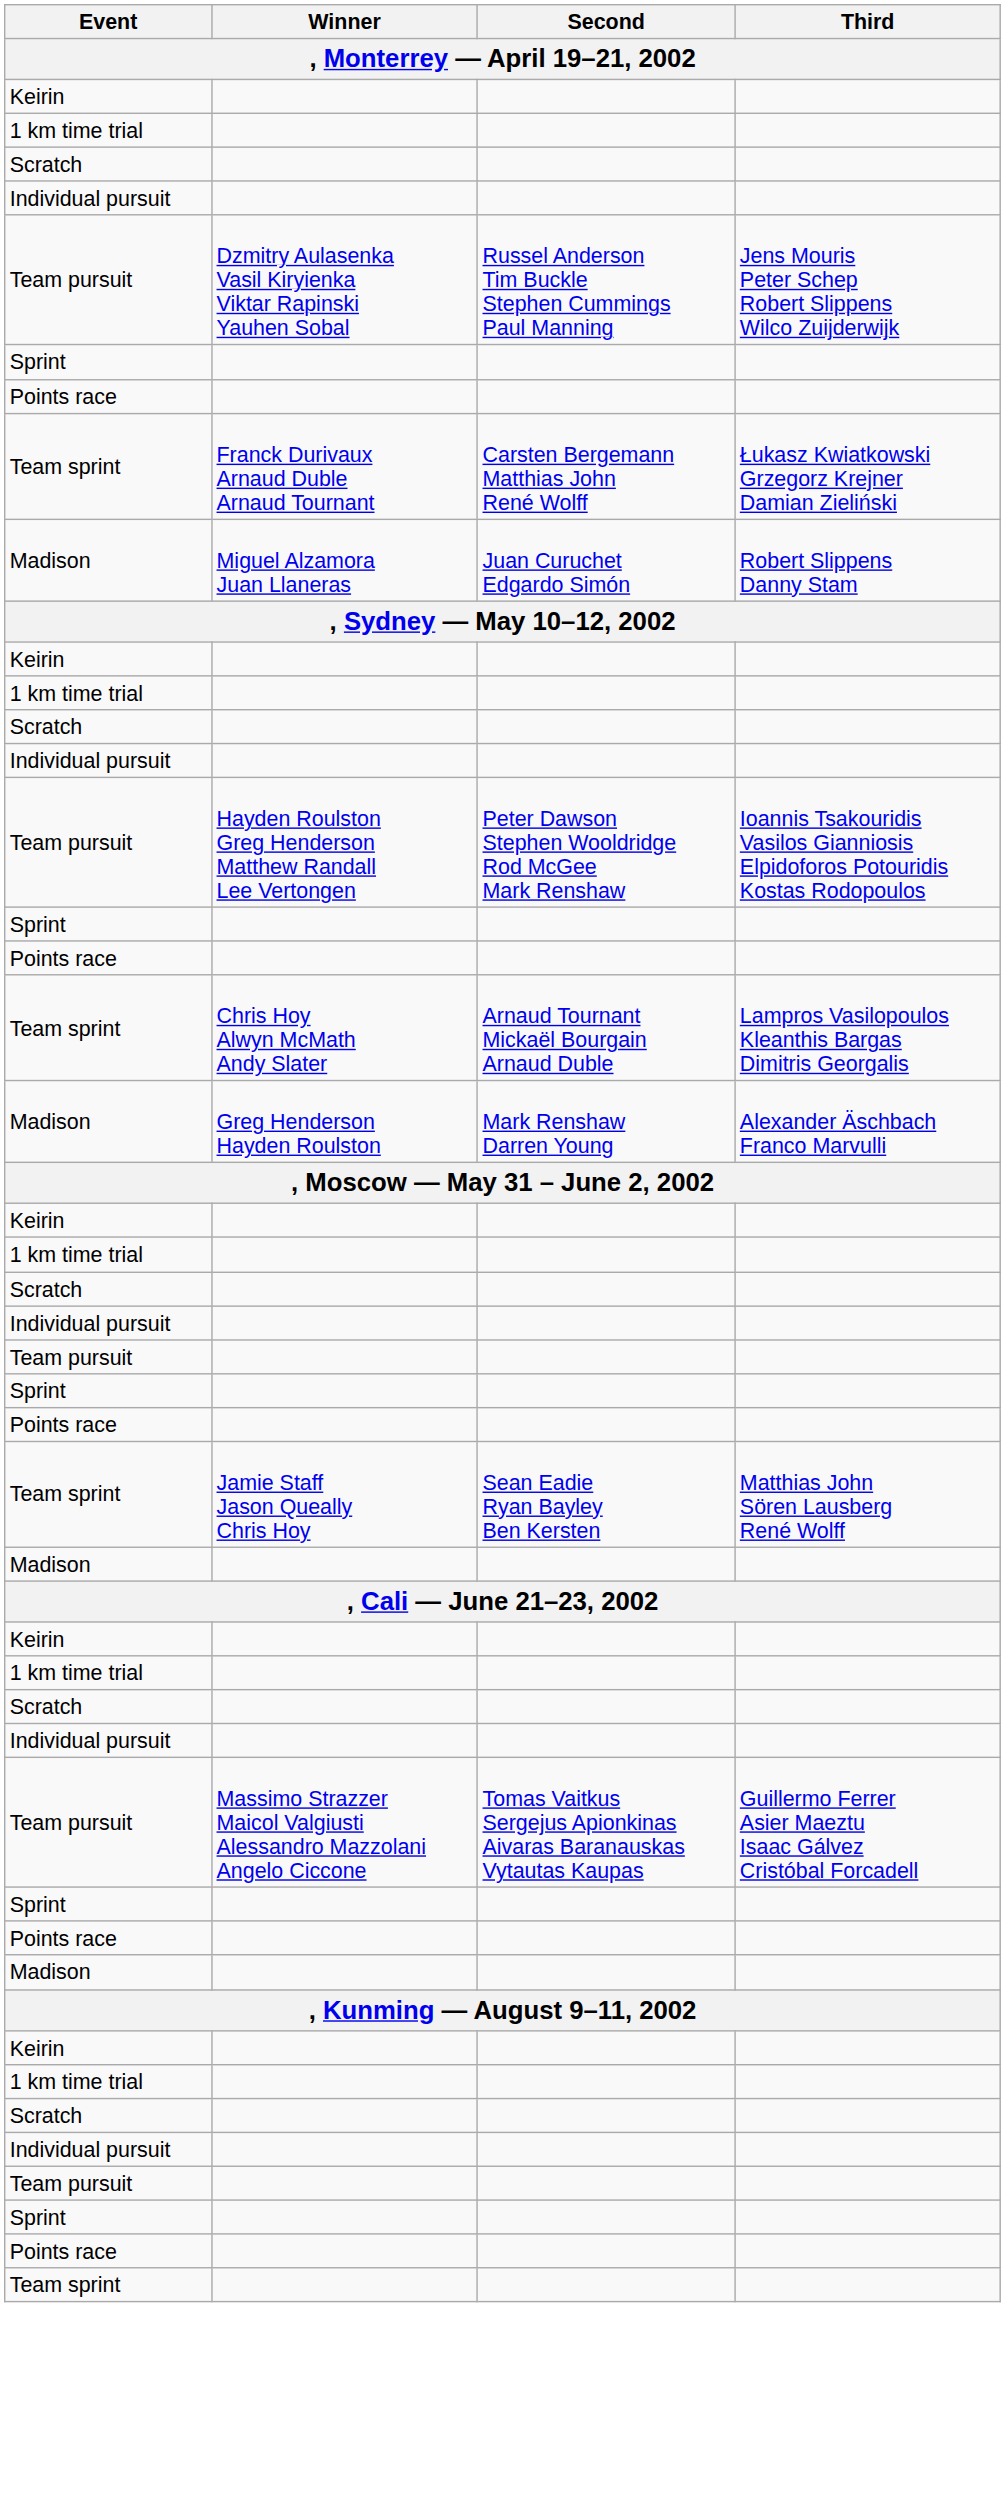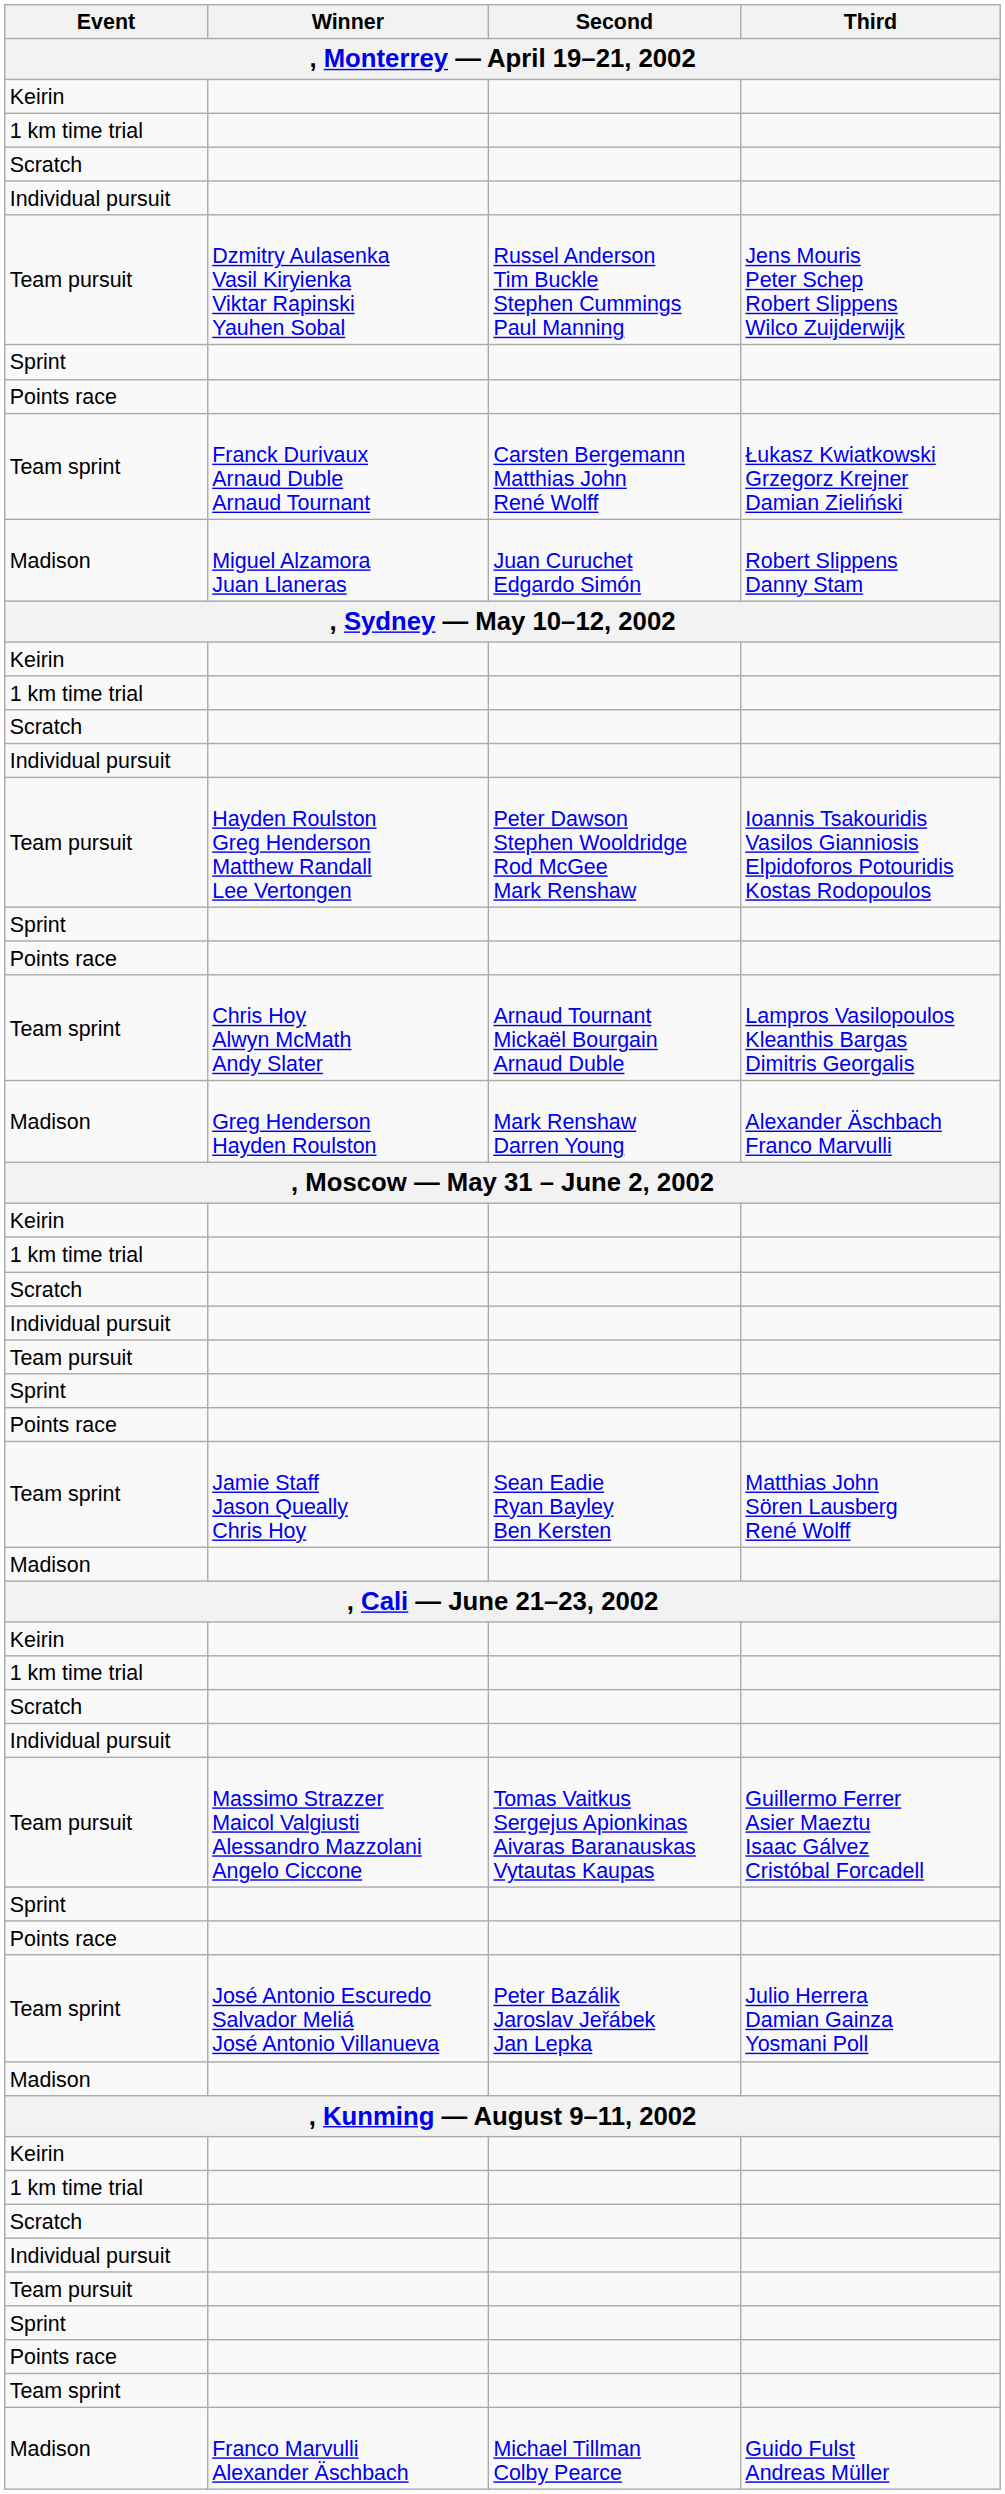 <table class=wikitable style="font-size:95%" width="80%">
 <tr>
 <th>Event</th>
 <th>Winner</th>
 <th>Second</th>
 <th>Third</th>
 </tr>
 <tr>
 <th colspan=4><big>, <a href='#'>Monterrey</a> — April 19–21, 2002</big></th>
 </tr>
 <tr>
 <td>Keirin</td>
 <td></td>
 <td></td>
 <td></td>
 </tr>
 <tr>
 <td>1 km time trial</td>
 <td></td>
 <td></td>
 <td></td>
 </tr>
 <tr>
 <td>Scratch</td>
 <td></td>
 <td></td>
 <td></td>
 </tr>
 <tr>
 <td>Individual pursuit</td>
 <td></td>
 <td></td>
 <td></td>
 </tr>
 <tr>
 <td>Team pursuit</td>
 <td><br> <a href='#'>Dzmitry Aulasenka</a><br> <a href='#'>Vasil Kiryienka</a><br> <a href='#'>Viktar Rapinski</a><br> <a href='#'>Yauhen Sobal</a></td>
 <td><br> <a href='#'>Russel Anderson</a><br> <a href='#'>Tim Buckle</a><br> <a href='#'>Stephen Cummings</a><br> <a href='#'>Paul Manning</a></td>
 <td><br> <a href='#'>Jens Mouris</a><br> <a href='#'>Peter Schep</a><br> <a href='#'>Robert Slippens</a><br> <a href='#'>Wilco Zuijderwijk</a></td>
 </tr>
 <tr>
 <td>Sprint</td>
 <td></td>
 <td></td>
 <td></td>
 </tr>
 <tr>
 <td>Points race</td>
 <td></td>
 <td></td>
 <td></td>
 </tr>
 <tr>
 <td>Team sprint</td>
 <td><br> <a href='#'>Franck Durivaux</a><br> <a href='#'>Arnaud Duble</a><br> <a href='#'>Arnaud Tournant</a></td>
 <td><br> <a href='#'>Carsten Bergemann</a><br> <a href='#'>Matthias John</a><br> <a href='#'>René Wolff</a></td>
 <td><br> <a href='#'>Łukasz Kwiatkowski</a><br> <a href='#'>Grzegorz Krejner</a><br> <a href='#'>Damian Zieliński</a></td>
 </tr>
 <tr>
 <td>Madison</td>
 <td><br> <a href='#'>Miguel Alzamora</a> <br><a href='#'>Juan Llaneras</a></td>
 <td><br> <a href='#'>Juan Curuchet</a> <br><a href='#'>Edgardo Simón</a></td>
 <td><br> <a href='#'>Robert Slippens</a> <br><a href='#'>Danny Stam</a></td>
 </tr>
 <tr>
 <th colspan=4><big>, <a href='#'>Sydney</a> — May 10–12, 2002</big></th>
 </tr>
 <tr>
 <td>Keirin</td>
 <td></td>
 <td></td>
 <td></td>
 </tr>
 <tr>
 <td>1 km time trial</td>
 <td></td>
 <td></td>
 <td></td>
 </tr>
 <tr>
 <td>Scratch</td>
 <td></td>
 <td></td>
 <td></td>
 </tr>
 <tr>
 <td>Individual pursuit</td>
 <td></td>
 <td></td>
 <td></td>
 </tr>
 <tr>
 <td>Team pursuit</td>
 <td><br> <a href='#'>Hayden Roulston</a><br> <a href='#'>Greg Henderson</a><br> <a href='#'>Matthew Randall</a><br> <a href='#'>Lee Vertongen</a></td>
 <td><br> <a href='#'>Peter Dawson</a><br> <a href='#'>Stephen Wooldridge</a><br> <a href='#'>Rod McGee</a><br> <a href='#'>Mark Renshaw</a></td>
 <td><br> <a href='#'>Ioannis Tsakouridis</a><br> <a href='#'>Vasilos Gianniosis</a><br> <a href='#'>Elpidoforos Potouridis</a><br> <a href='#'>Kostas Rodopoulos</a></td>
 </tr>
 <tr>
 <td>Sprint</td>
 <td></td>
 <td></td>
 <td></td>
 </tr>
 <tr>
 <td>Points race</td>
 <td></td>
 <td></td>
 <td></td>
 </tr>
 <tr>
 <td>Team sprint</td>
 <td><br> <a href='#'>Chris Hoy</a><br> <a href='#'>Alwyn McMath</a><br> <a href='#'>Andy Slater</a></td>
 <td><br> <a href='#'>Arnaud Tournant</a><br> <a href='#'>Mickaël Bourgain</a><br> <a href='#'>Arnaud Duble</a></td>
 <td><br> <a href='#'>Lampros Vasilopoulos</a><br> <a href='#'>Kleanthis Bargas</a><br> <a href='#'>Dimitris Georgalis</a></td>
 </tr>
 <tr>
 <td>Madison</td>
 <td><br> <a href='#'>Greg Henderson</a> <br><a href='#'>Hayden Roulston</a></td>
 <td><br> <a href='#'>Mark Renshaw</a> <br><a href='#'>Darren Young</a></td>
 <td><br> <a href='#'>Alexander Äschbach</a> <br><a href='#'>Franco Marvulli</a></td>
 </tr>
 <tr>
 <th colspan=4><big>, Moscow — May 31 – June 2, 2002</big></th>
 </tr>
 <tr>
 <td>Keirin</td>
 <td></td>
 <td></td>
 <td></td>
 </tr>
 <tr>
 <td>1 km time trial</td>
 <td></td>
 <td></td>
 <td></td>
 </tr>
 <tr>
 <td>Scratch</td>
 <td></td>
 <td></td>
 <td></td>
 </tr>
 <tr>
 <td>Individual pursuit</td>
 <td></td>
 <td></td>
 <td></td>
 </tr>
 <tr>
 <td>Team pursuit</td>
 <td></td>
 <td></td>
 <td></td>
 </tr>
 <tr>
 <td>Sprint</td>
 <td></td>
 <td></td>
 <td></td>
 </tr>
 <tr>
 <td>Points race</td>
 <td></td>
 <td></td>
 <td></td>
 </tr>
 <tr>
 <td>Team sprint</td>
 <td><br> <a href='#'>Jamie Staff</a><br> <a href='#'>Jason Queally</a><br> <a href='#'>Chris Hoy</a></td>
 <td><br> <a href='#'>Sean Eadie</a><br> <a href='#'>Ryan Bayley</a><br> <a href='#'>Ben Kersten</a></td>
 <td><br> <a href='#'>Matthias John</a><br> <a href='#'>Sören Lausberg</a><br> <a href='#'>René Wolff</a></td>
 </tr>
 <tr>
 <td>Madison</td>
 <td></td>
 <td></td>
 <td></td>
 </tr>
 <tr>
 <th colspan=4><big>, <a href='#'>Cali</a> — June 21–23, 2002</big></th>
 </tr>
 <tr>
 <td>Keirin</td>
 <td></td>
 <td></td>
 <td></td>
 </tr>
 <tr>
 <td>1 km time trial</td>
 <td></td>
 <td></td>
 <td></td>
 </tr>
 <tr>
 <td>Scratch</td>
 <td></td>
 <td></td>
 <td></td>
 </tr>
 <tr>
 <td>Individual pursuit</td>
 <td></td>
 <td></td>
 <td></td>
 </tr>
 <tr>
 <td>Team pursuit</td>
 <td><br> <a href='#'>Massimo Strazzer</a><br> <a href='#'>Maicol Valgiusti</a><br> <a href='#'>Alessandro Mazzolani</a><br> <a href='#'>Angelo Ciccone</a></td>
 <td><br> <a href='#'>Tomas Vaitkus</a><br> <a href='#'>Sergejus Apionkinas</a><br> <a href='#'>Aivaras Baranauskas</a><br> <a href='#'>Vytautas Kaupas</a></td>
 <td><br> <a href='#'>Guillermo Ferrer</a><br> <a href='#'>Asier Maeztu</a><br> <a href='#'>Isaac Gálvez</a><br> <a href='#'>Cristóbal Forcadell</a></td>
 </tr>
 <tr>
 <td>Sprint</td>
 <td></td>
 <td></td>
 <td></td>
 </tr>
 <tr>
 <td>Points race</td>
 <td></td>
 <td></td>
 <td></td>
 </tr>
 <tr>
+<td>Team sprint</td>
+<td><br><a href='#'>José Antonio Escuredo</a><br><a href='#'>Salvador Meliá</a><br><a href='#'>José Antonio Villanueva</a></td>
+<td><br><a href='#'>Peter Bazálik</a><br><a href='#'>Jaroslav Jeřábek</a><br><a href='#'>Jan Lepka</a></td>
+<td><br><a href='#'>Julio Herrera</a><br><a href='#'>Damian Gainza</a><br><a href='#'>Yosmani Poll</a></td>
+</tr>
+<tr>
 <td>Madison</td>
 <td></td>
 <td></td>
 <td></td>
 </tr>
 <tr>
 <th colspan=4><big>, <a href='#'>Kunming</a> — August 9–11, 2002</big></th>
 </tr>
 <tr>
 <td>Keirin</td>
 <td></td>
 <td></td>
 <td></td>
 </tr>
 <tr>
 <td>1 km time trial</td>
 <td></td>
 <td></td>
 <td></td>
 </tr>
 <tr>
 <td>Scratch</td>
 <td></td>
 <td></td>
 <td></td>
 </tr>
 <tr>
 <td>Individual pursuit</td>
 <td></td>
 <td></td>
 <td></td>
 </tr>
 <tr>
 <td>Team pursuit</td>
 <td></td>
 <td></td>
 <td></td>
 </tr>
 <tr>
 <td>Sprint</td>
 <td></td>
 <td></td>
 <td></td>
 </tr>
 <tr>
 <td>Points race</td>
 <td></td>
 <td></td>
 <td></td>
 </tr>
 <tr>
 <td>Team sprint</td>
 <td></td>
 <td></td>
 <td></td>
 </tr>
+<tr>
+<td>Madison</td>
+<td><br><a href='#'>Franco Marvulli</a><br><a href='#'>Alexander Äschbach</a></td>
+<td><br><a href='#'>Michael Tillman</a><br><a href='#'>Colby Pearce</a></td>
+<td><br><a href='#'>Guido Fulst</a><br><a href='#'>Andreas Müller</a></td>
+</tr>
 </table>
